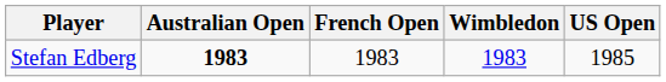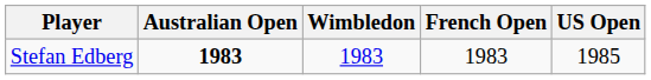 <table class="wikitable" style="text-align:center;">
 <tr>
 <th>Player</th>
 <th>Australian Open</th>
+<th>Wimbledon</th>
 <th>French Open</th>
-<th>Wimbledon</th>
 <th>US Open</th>
 </tr>
 <tr>
 <td style="text-align:left;"> <a href='#'>Stefan Edberg</a></td>
 <td><strong>1983</strong></td>
+<td><a href='#'>1983</a></td>
 <td>1983</td>
-<td><a href='#'>1983</a></td>
 <td>1985</td>
 </tr>
 </table>
